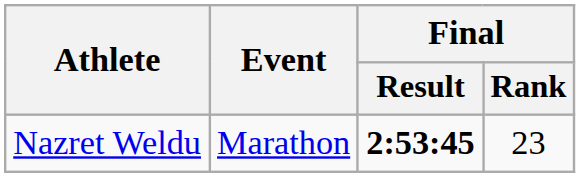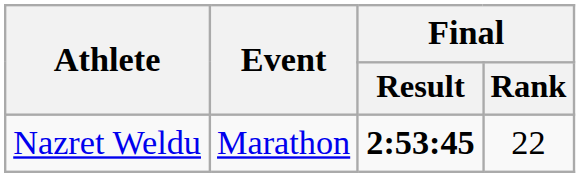 <table class="wikitable" style="font-size:90%">
 <tr>
 <th rowspan="2">Athlete</th>
 <th rowspan="2">Event</th>
 <th colspan="2">Final</th>
 </tr>
 <tr style="font-size:95%">
 <th>Result</th>
 <th>Rank</th>
 </tr>
 <tr style=text-align:center>
 <td style=text-align:left><a href='#'>Nazret Weldu</a></td>
 <td style=text-align:left><a href='#'>Marathon</a></td>
 <td><strong>2:53:45</strong></td>
-<td>23</td>
+<td>22</td>
 </tr>
 </table>
